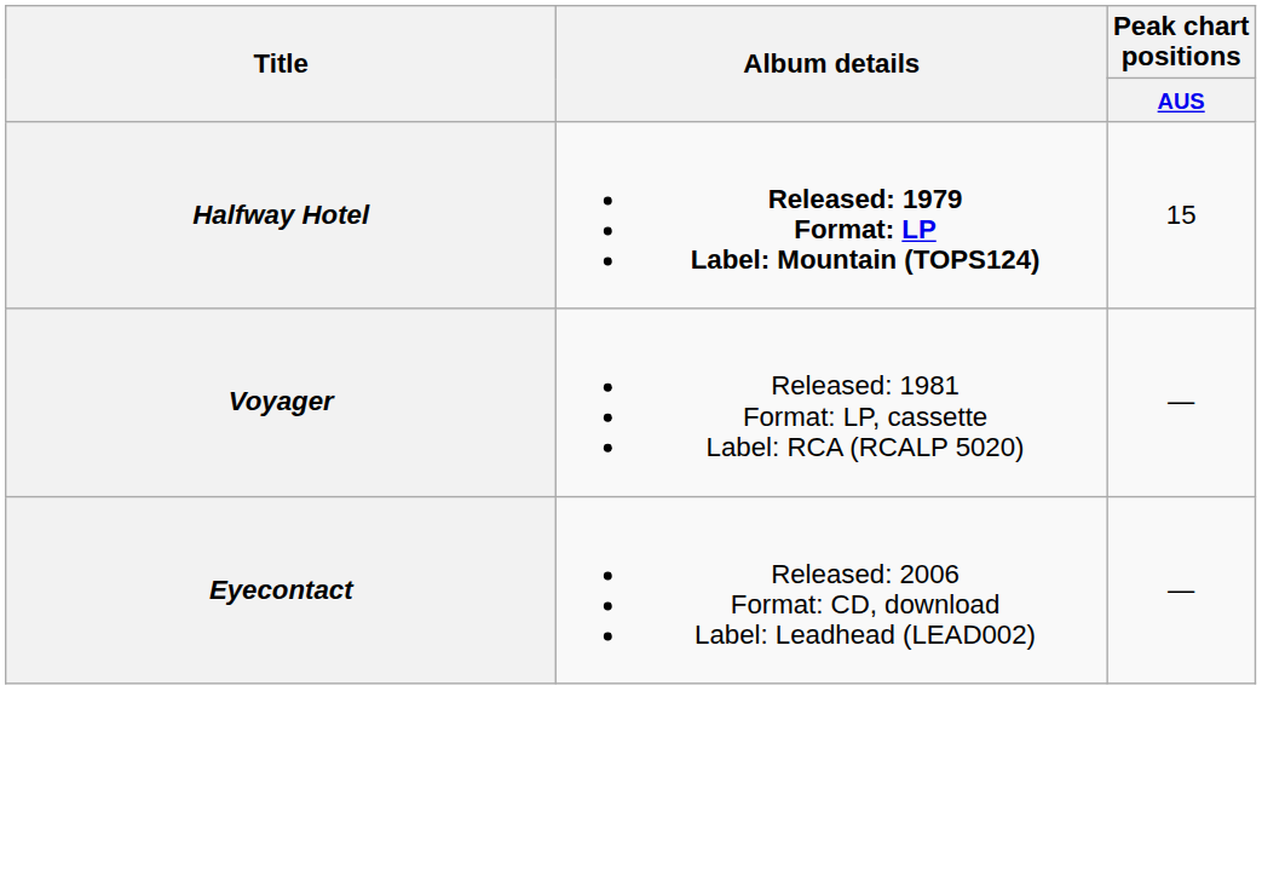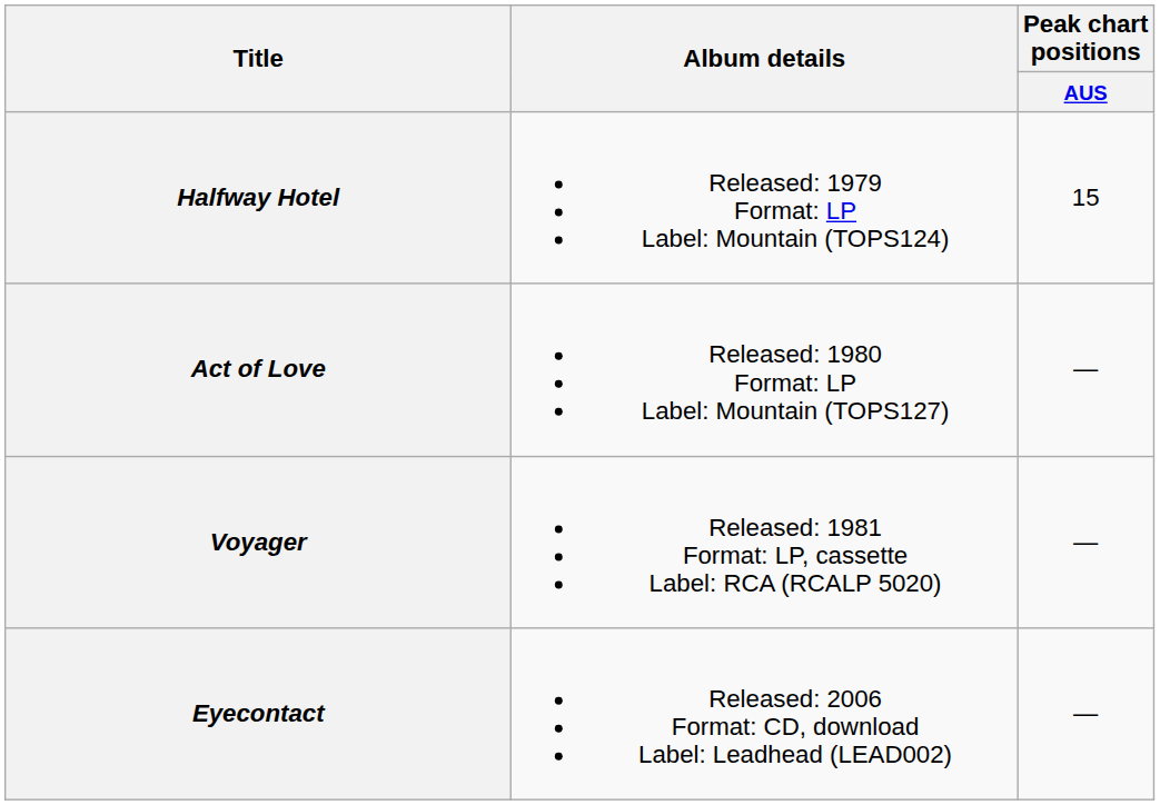 <table class="wikitable plainrowheaders" style="text-align:center;" border="1">
 <tr>
 <th scope="col" rowspan="2" style="width:20em;">Title</th>
 <th scope="col" rowspan="2" style="width:20em;">Album details</th>
 <th scope="col" colspan="1">Peak chart<br>positions</th>
 </tr>
 <tr>
 <th scope="col" style="text-align:center;"><small><a href='#'>AUS</a></small><br></th>
 </tr>
 <tr>
 <th scope="row"><em>Halfway Hotel</em></th>
-<td><strong><br><ul><li>Released: 1979</li><li>Format: <a href='#'>LP</a></li><li>Label: Mountain (TOPS124)</li></ul></strong></td>
+<td><br><ul><li>Released: 1979</li><li>Format: <a href='#'>LP</a></li><li>Label: Mountain (TOPS124)</li></ul></td>
 <td>15</td>
+</tr>
+<tr>
+<th scope="row"><em>Act of Love</em></th>
+<td><br><ul><li>Released: 1980</li><li>Format: LP</li><li>Label: Mountain (TOPS127)</li></ul></td>
+<td>—</td>
 </tr>
 <tr>
 <th scope="row"><em>Voyager</em></th>
 <td><br><ul><li>Released: 1981</li><li>Format: LP, cassette</li><li>Label: RCA (RCALP 5020)</li></ul></td>
 <td>—</td>
 </tr>
 <tr>
 <th scope="row"><em>Eyecontact</em></th>
 <td><br><ul><li>Released: 2006</li><li>Format: CD, download</li><li>Label: Leadhead (LEAD002)</li></ul></td>
 <td>—</td>
 </tr>
 </table>
